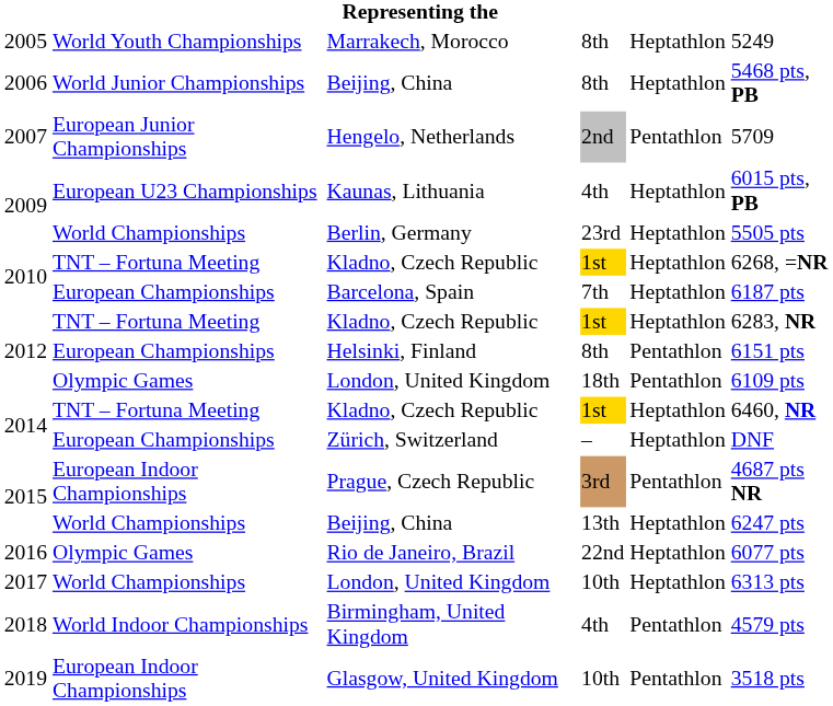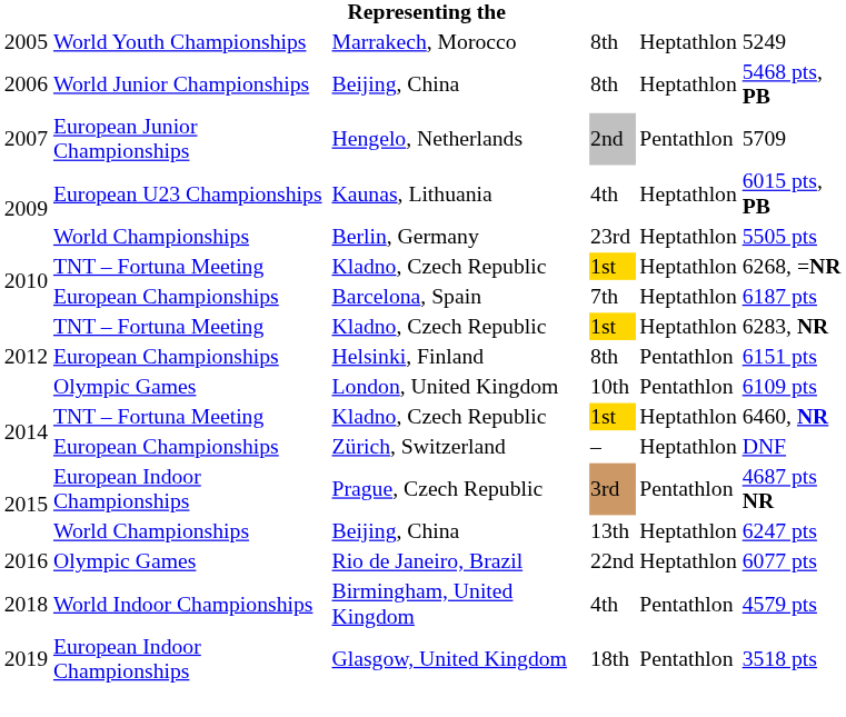 <table>
 <tr>
 <th colspan="6">Representing the </th>
 </tr>
 <tr>
 <td>2005</td>
 <td><a href='#'>World Youth Championships</a></td>
 <td><a href='#'>Marrakech</a>, Morocco</td>
 <td>8th</td>
 <td>Heptathlon</td>
 <td>5249</td>
 </tr>
 <tr>
 <td>2006</td>
 <td><a href='#'>World Junior Championships</a></td>
 <td><a href='#'>Beijing</a>, China</td>
 <td>8th</td>
 <td>Heptathlon</td>
 <td><a href='#'>5468 pts</a>, <strong>PB</strong></td>
 </tr>
 <tr>
 <td>2007</td>
 <td><a href='#'>European Junior Championships</a></td>
 <td><a href='#'>Hengelo</a>, Netherlands</td>
 <td style="background:silver">2nd</td>
 <td>Pentathlon</td>
 <td>5709</td>
 </tr>
 <tr>
 <td rowspan="2">2009</td>
 <td><a href='#'>European U23 Championships</a></td>
 <td><a href='#'>Kaunas</a>, Lithuania</td>
 <td>4th</td>
 <td>Heptathlon</td>
 <td><a href='#'>6015 pts</a>, <strong>PB</strong></td>
 </tr>
 <tr>
 <td><a href='#'>World Championships</a></td>
 <td><a href='#'>Berlin</a>, Germany</td>
 <td>23rd</td>
 <td>Heptathlon</td>
 <td><a href='#'>5505 pts</a></td>
 </tr>
 <tr>
 <td rowspan="2">2010</td>
 <td><a href='#'>TNT – Fortuna Meeting</a></td>
 <td><a href='#'>Kladno</a>, Czech Republic</td>
 <td style="background:gold">1st</td>
 <td>Heptathlon</td>
 <td>6268, =<strong>NR</strong></td>
 </tr>
 <tr>
 <td><a href='#'>European Championships</a></td>
 <td><a href='#'>Barcelona</a>, Spain</td>
 <td>7th</td>
 <td>Heptathlon</td>
 <td><a href='#'>6187 pts</a></td>
 </tr>
 <tr>
 <td rowspan="3">2012</td>
 <td><a href='#'>TNT – Fortuna Meeting</a></td>
 <td><a href='#'>Kladno</a>, Czech Republic</td>
 <td style="background:gold">1st</td>
 <td>Heptathlon</td>
 <td>6283, <strong>NR</strong></td>
 </tr>
 <tr>
 <td><a href='#'>European Championships</a></td>
 <td><a href='#'>Helsinki</a>, Finland</td>
 <td>8th</td>
 <td>Pentathlon</td>
 <td><a href='#'>6151 pts</a></td>
 </tr>
 <tr>
 <td><a href='#'>Olympic Games</a></td>
 <td><a href='#'>London</a>, United Kingdom</td>
-<td>18th</td>
+<td>10th</td>
 <td>Pentathlon</td>
 <td><a href='#'>6109 pts</a></td>
 </tr>
 <tr>
 <td rowspan="2">2014</td>
 <td><a href='#'>TNT – Fortuna Meeting</a></td>
 <td><a href='#'>Kladno</a>, Czech Republic</td>
 <td style="background:gold">1st</td>
 <td>Heptathlon</td>
 <td>6460, <strong><a href='#'>NR</a></strong></td>
 </tr>
 <tr>
 <td><a href='#'>European Championships</a></td>
 <td><a href='#'>Zürich</a>, Switzerland</td>
 <td>–</td>
 <td>Heptathlon</td>
 <td><a href='#'>DNF</a></td>
 </tr>
 <tr>
 <td rowspan="2">2015</td>
 <td><a href='#'>European Indoor Championships</a></td>
 <td><a href='#'>Prague</a>, Czech Republic</td>
 <td bgcolor=cc9966>3rd</td>
 <td>Pentathlon</td>
 <td><a href='#'>4687 pts</a> <strong>NR</strong></td>
 </tr>
 <tr>
 <td><a href='#'>World Championships</a></td>
 <td><a href='#'>Beijing</a>, China</td>
 <td>13th</td>
 <td>Heptathlon</td>
 <td><a href='#'>6247 pts</a></td>
 </tr>
 <tr>
 <td>2016</td>
 <td><a href='#'>Olympic Games</a></td>
 <td><a href='#'>Rio de Janeiro, Brazil</a></td>
 <td>22nd</td>
 <td>Heptathlon</td>
 <td><a href='#'>6077 pts</a></td>
 </tr>
 <tr>
-<td>2017</td>
-<td><a href='#'>World Championships</a></td>
-<td><a href='#'>London</a>, <a href='#'>United Kingdom</a></td>
-<td>10th</td>
-<td>Heptathlon</td>
-<td><a href='#'>6313 pts</a></td>
-</tr>
-<tr>
 <td>2018</td>
 <td><a href='#'>World Indoor Championships</a></td>
 <td><a href='#'>Birmingham, United Kingdom</a></td>
 <td>4th</td>
 <td>Pentathlon</td>
 <td><a href='#'>4579 pts</a></td>
 </tr>
 <tr>
 <td>2019</td>
 <td><a href='#'>European Indoor Championships</a></td>
 <td><a href='#'>Glasgow, United Kingdom</a></td>
-<td>10th</td>
+<td>18th</td>
 <td>Pentathlon</td>
 <td><a href='#'>3518 pts</a></td>
 </tr>
 </table>
